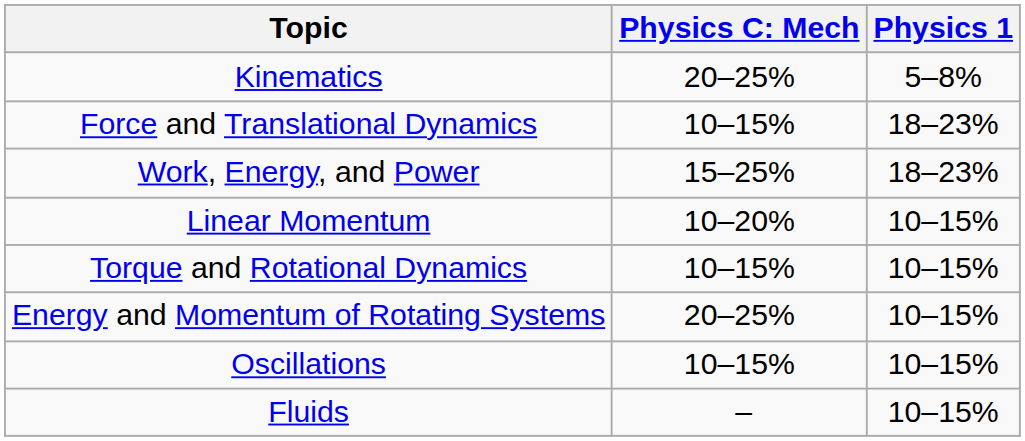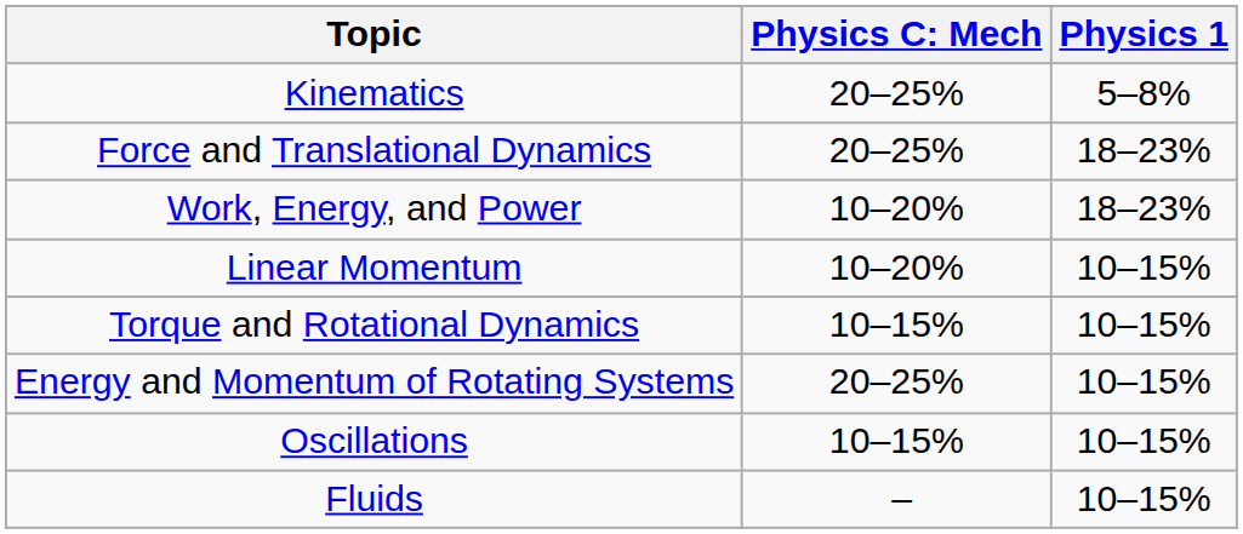 <table class="wikitable">
 <tr>
 <th align="center">Topic</th>
 <th align="center"><a href='#'>Physics C: Mech</a></th>
 <th align="center"><a href='#'>Physics 1</a></th>
 </tr>
 <tr align="center">
 <td><a href='#'>Kinematics</a></td>
 <td>20–25%</td>
 <td>5–8%</td>
 </tr>
 <tr align="center">
 <td><a href='#'>Force</a> and <a href='#'>Translational Dynamics</a></td>
-<td>10–15%</td>
+<td>20–25%</td>
 <td>18–23%</td>
 </tr>
 <tr align="center">
 <td><a href='#'>Work</a>, <a href='#'>Energy</a>, and <a href='#'>Power</a></td>
-<td>15–25%</td>
+<td>10–20%</td>
 <td>18–23%</td>
 </tr>
 <tr align="center">
 <td><a href='#'>Linear Momentum</a></td>
 <td>10–20%</td>
 <td>10–15%</td>
 </tr>
 <tr align="center">
 <td><a href='#'>Torque</a> and <a href='#'>Rotational Dynamics</a></td>
 <td>10–15%</td>
 <td>10–15%</td>
 </tr>
 <tr align="center">
 <td><a href='#'>Energy</a> and <a href='#'>Momentum of Rotating Systems</a></td>
 <td>20–25%</td>
 <td>10–15%</td>
 </tr>
 <tr align="center">
 <td><a href='#'>Oscillations</a></td>
 <td>10–15%</td>
 <td>10–15%</td>
 </tr>
 <tr align="center">
 <td><a href='#'>Fluids</a></td>
 <td> –</td>
 <td>10–15%</td>
 </tr>
 </table>
